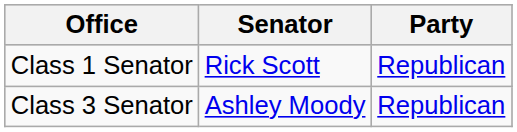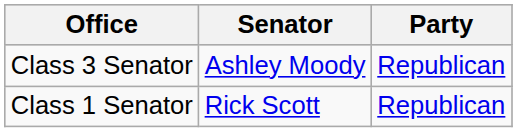 <table class="wikitable">
 <tr>
 <th>Office</th>
 <th>Senator</th>
 <th>Party</th>
 </tr>
 <tr>
+<td>Class 3 Senator</td>
+<td><a href='#'>Ashley Moody</a></td>
+<td><a href='#'>Republican</a></td>
+</tr>
+<tr>
 <td>Class 1 Senator</td>
 <td><a href='#'>Rick Scott</a></td>
 <td><a href='#'>Republican</a></td>
 </tr>
-<tr>
-<td>Class 3 Senator</td>
-<td><a href='#'>Ashley Moody</a></td>
-<td><a href='#'>Republican</a></td>
-</tr>
 </table>
